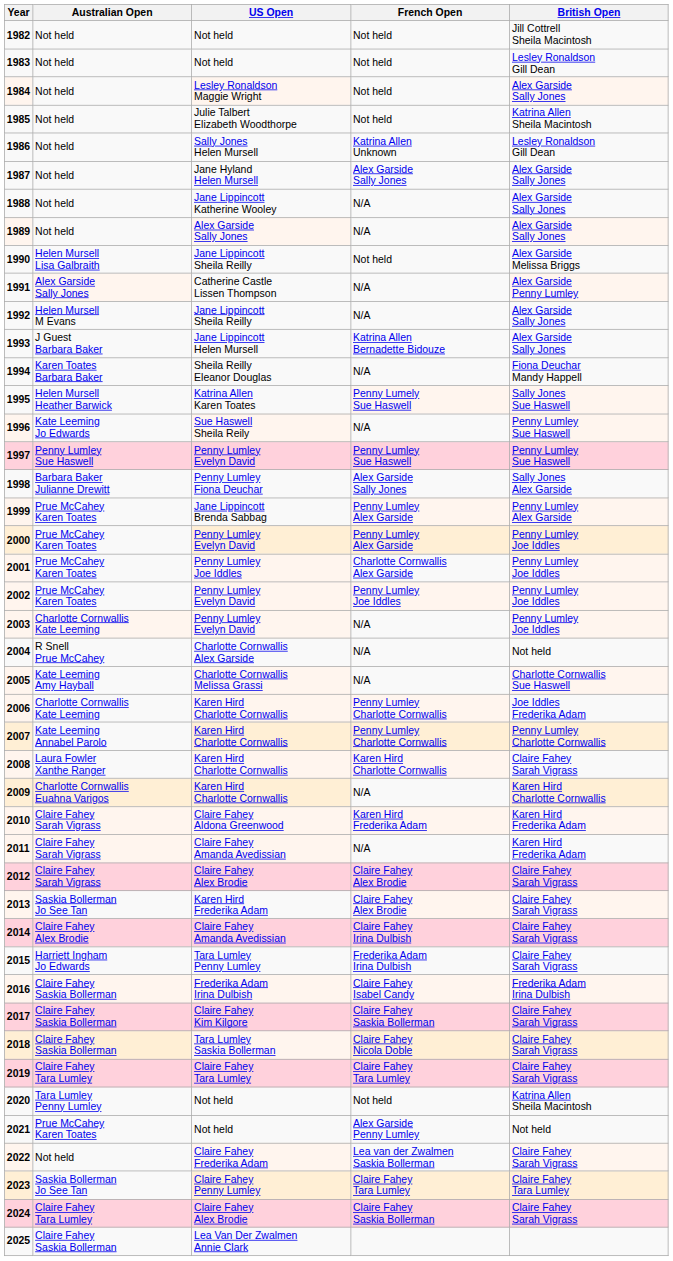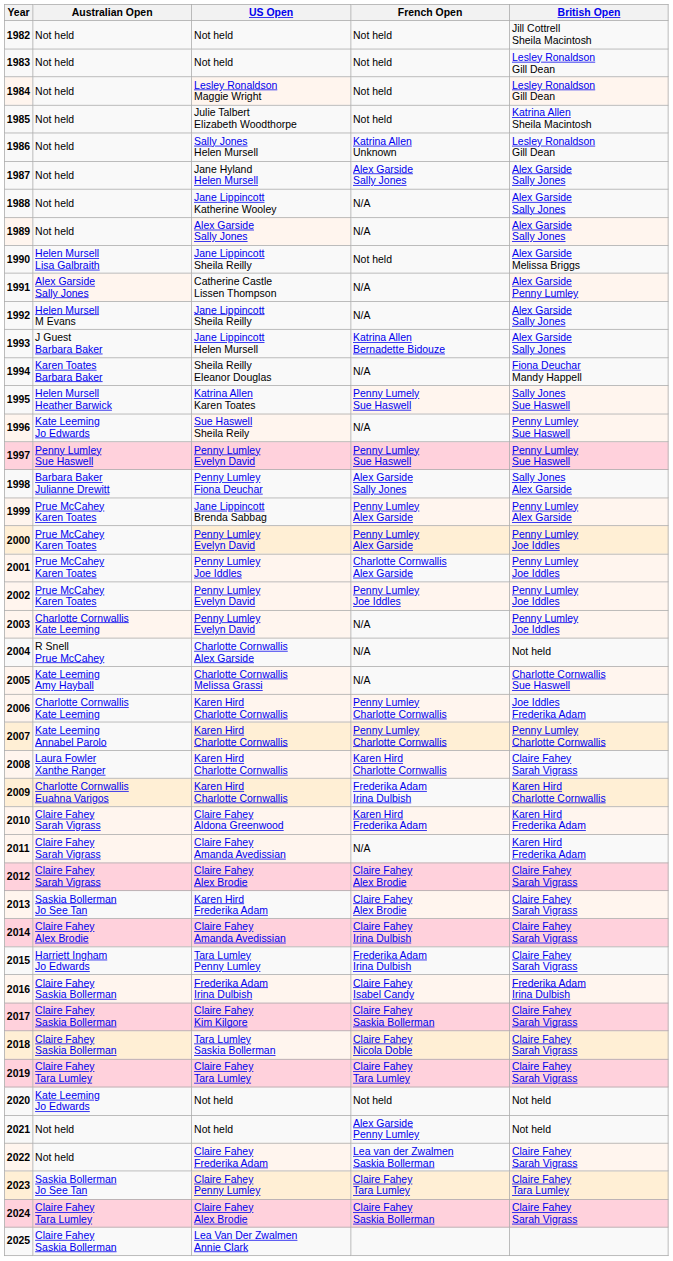 <table class="wikitable sortable" style="font-size: 85%">
 <tr>
 <th>Year</th>
 <th width=200>Australian Open</th>
 <th width=200><a href='#'>US Open</a></th>
 <th width=200>French Open</th>
 <th width=200><a href='#'>British Open</a></th>
 </tr>
 <tr>
 <td><strong>1982</strong></td>
 <td>Not held</td>
 <td>Not held</td>
 <td>Not held</td>
 <td>Jill Cottrell <br> Sheila Macintosh</td>
 </tr>
 <tr>
 <td><strong>1983</strong></td>
 <td>Not held</td>
 <td>Not held</td>
 <td>Not held</td>
 <td> <a href='#'>Lesley Ronaldson</a> <br> Gill Dean</td>
 </tr>
 <tr>
 <td bgcolor="#FFF5EE"><strong>1984</strong></td>
 <td>Not held</td>
 <td bgcolor="#FFF5EE"> <a href='#'>Lesley Ronaldson</a> <br> Maggie Wright</td>
 <td>Not held</td>
-<td bgcolor="#FFF5EE"> <a href='#'>Alex Garside</a> <br>  <a href='#'>Sally Jones</a></td>
+<td bgcolor="#FFF5EE"> <a href='#'>Lesley Ronaldson</a> <br> Gill Dean</td>
 </tr>
 <tr>
 <td><strong>1985</strong></td>
 <td>Not held</td>
 <td>Julie Talbert <br> Elizabeth Woodthorpe</td>
 <td>Not held</td>
 <td> <a href='#'>Katrina Allen</a> <br> Sheila Macintosh</td>
 </tr>
 <tr>
 <td><strong>1986</strong></td>
 <td>Not held</td>
 <td> <a href='#'>Sally Jones</a> <br> Helen Mursell</td>
 <td> <a href='#'>Katrina Allen</a> <br> Unknown</td>
 <td> <a href='#'>Lesley Ronaldson</a> <br> Gill Dean</td>
 </tr>
 <tr>
 <td><strong>1987</strong></td>
 <td>Not held</td>
 <td>Jane Hyland <br>  <a href='#'>Helen Mursell</a></td>
 <td> <a href='#'>Alex Garside</a> <br>  <a href='#'>Sally Jones</a></td>
 <td> <a href='#'>Alex Garside</a> <br>  <a href='#'>Sally Jones</a></td>
 </tr>
 <tr>
 <td><strong>1988</strong></td>
 <td>Not held</td>
 <td> <a href='#'>Jane Lippincott</a> <br> Katherine Wooley</td>
 <td>N/A</td>
 <td> <a href='#'>Alex Garside</a> <br>  <a href='#'>Sally Jones</a></td>
 </tr>
 <tr>
 <td bgcolor="#FFF5EE"><strong>1989</strong></td>
 <td>Not held</td>
 <td bgcolor="#FFF5EE"> <a href='#'>Alex Garside</a> <br>  <a href='#'>Sally Jones</a></td>
 <td>N/A</td>
 <td bgcolor="#FFF5EE"> <a href='#'>Alex Garside</a> <br>  <a href='#'>Sally Jones</a></td>
 </tr>
 <tr>
 <td><strong>1990</strong></td>
 <td> <a href='#'>Helen Mursell</a> <br>  <a href='#'>Lisa Galbraith</a></td>
 <td> <a href='#'>Jane Lippincott</a> <br> Sheila Reilly</td>
 <td>Not held</td>
 <td> <a href='#'>Alex Garside</a> <br> Melissa Briggs</td>
 </tr>
 <tr>
 <td><strong>1991</strong></td>
 <td bgcolor="#FFF5EE"> <a href='#'>Alex Garside</a> <br>  <a href='#'>Sally Jones</a></td>
 <td>Catherine Castle <br> Lissen Thompson</td>
 <td>N/A</td>
 <td bgcolor="#FFF5EE"> <a href='#'>Alex Garside</a> <br>  <a href='#'>Penny Lumley</a></td>
 </tr>
 <tr>
 <td><strong>1992</strong></td>
 <td> <a href='#'>Helen Mursell</a> <br> M Evans</td>
 <td> <a href='#'>Jane Lippincott</a> <br> Sheila Reilly</td>
 <td>N/A</td>
 <td> <a href='#'>Alex Garside</a> <br>  <a href='#'>Sally Jones</a></td>
 </tr>
 <tr>
 <td><strong>1993</strong></td>
 <td>J Guest <br>  <a href='#'>Barbara Baker</a></td>
 <td> <a href='#'>Jane Lippincott</a> <br> Helen Mursell</td>
 <td> <a href='#'>Katrina Allen</a> <br>  <a href='#'>Bernadette Bidouze</a></td>
 <td> <a href='#'>Alex Garside</a> <br>  <a href='#'>Sally Jones</a></td>
 </tr>
 <tr>
 <td><strong>1994</strong></td>
 <td> <a href='#'>Karen Toates</a> <br>  <a href='#'>Barbara Baker</a></td>
 <td>Sheila Reilly <br> Eleanor Douglas</td>
 <td>N/A</td>
 <td> <a href='#'>Fiona Deuchar</a> <br> Mandy Happell</td>
 </tr>
 <tr>
 <td><strong>1995</strong></td>
 <td> <a href='#'>Helen Mursell</a> <br>  <a href='#'>Heather Barwick</a></td>
 <td> <a href='#'>Katrina Allen</a> <br> Karen Toates</td>
 <td bgcolor="#FFF5EE"> <a href='#'>Penny Lumely</a> <br>  <a href='#'>Sue Haswell</a></td>
 <td bgcolor="#FFF5EE"> <a href='#'>Sally Jones</a> <br>  <a href='#'>Sue Haswell</a></td>
 </tr>
 <tr>
 <td bgcolor="#FFF5EE"><strong>1996</strong></td>
 <td> <a href='#'>Kate Leeming</a> <br>  <a href='#'>Jo Edwards</a></td>
 <td bgcolor="#FFF5EE"> <a href='#'>Sue Haswell</a> <br> Sheila Reily</td>
 <td>N/A</td>
 <td bgcolor="#FFF5EE"> <a href='#'>Penny Lumley</a> <br>  <a href='#'>Sue Haswell</a></td>
 </tr>
 <tr>
 <td bgcolor="#FFD1DC"><strong>1997</strong></td>
 <td bgcolor="#FFD1DC"> <a href='#'>Penny Lumley</a> <br>  <a href='#'>Sue Haswell</a></td>
 <td bgcolor="#FFD1DC"> <a href='#'>Penny Lumley</a> <br>  <a href='#'>Evelyn David</a></td>
 <td bgcolor="#FFD1DC"> <a href='#'>Penny Lumley</a> <br>  <a href='#'>Sue Haswell</a></td>
 <td bgcolor="#FFD1DC"> <a href='#'>Penny Lumley</a> <br>  <a href='#'>Sue Haswell</a></td>
 </tr>
 <tr>
 <td><strong>1998</strong></td>
 <td> <a href='#'>Barbara Baker</a> <br>  <a href='#'>Julianne Drewitt</a></td>
 <td> <a href='#'>Penny Lumley</a> <br>  <a href='#'>Fiona Deuchar</a></td>
 <td> <a href='#'>Alex Garside</a> <br>  <a href='#'>Sally Jones</a></td>
 <td> <a href='#'>Sally Jones</a> <br>  <a href='#'>Alex Garside</a></td>
 </tr>
 <tr>
 <td bgcolor="#FFF5EE"><strong>1999</strong></td>
 <td> <a href='#'>Prue McCahey</a> <br>  <a href='#'>Karen Toates</a></td>
 <td> <a href='#'>Jane Lippincott</a> <br>  Brenda Sabbag</td>
 <td bgcolor="#FFF5EE"> <a href='#'>Penny Lumley</a> <br>  <a href='#'>Alex Garside</a></td>
 <td bgcolor="#FFF5EE"> <a href='#'>Penny Lumley</a> <br>  <a href='#'>Alex Garside</a></td>
 </tr>
 <tr>
 <td bgcolor="#FFEFD5"><strong>2000</strong></td>
 <td> <a href='#'>Prue McCahey</a> <br>  <a href='#'>Karen Toates</a></td>
 <td bgcolor="#FFEFD5"> <a href='#'>Penny Lumley</a> <br>  <a href='#'>Evelyn David</a></td>
 <td bgcolor="#FFEFD5"> <a href='#'>Penny Lumley</a> <br>  <a href='#'>Alex Garside</a></td>
 <td bgcolor="#FFEFD5"> <a href='#'>Penny Lumley</a> <br>  <a href='#'>Joe Iddles</a></td>
 </tr>
 <tr>
 <td bgcolor="#FFF5EE"><strong>2001</strong></td>
 <td> <a href='#'>Prue McCahey</a> <br>  <a href='#'>Karen Toates</a></td>
 <td bgcolor="#FFF5EE"> <a href='#'>Penny Lumley</a> <br>  <a href='#'>Joe Iddles</a></td>
 <td> <a href='#'>Charlotte Cornwallis</a> <br>  <a href='#'>Alex Garside</a></td>
 <td bgcolor="#FFF5EE"> <a href='#'>Penny Lumley</a> <br>  <a href='#'>Joe Iddles</a></td>
 </tr>
 <tr>
 <td bgcolor="#FFF5EE"><strong>2002</strong></td>
 <td> <a href='#'>Prue McCahey</a> <br>  <a href='#'>Karen Toates</a></td>
 <td bgcolor="#FFF5EE"> <a href='#'>Penny Lumley</a> <br>  <a href='#'>Evelyn David</a></td>
 <td bgcolor="#FFF5EE"> <a href='#'>Penny Lumley</a> <br>  <a href='#'>Joe Iddles</a></td>
 <td bgcolor="#FFF5EE"> <a href='#'>Penny Lumley</a> <br>  <a href='#'>Joe Iddles</a></td>
 </tr>
 <tr>
 <td bgcolor="#FFF5EE"><strong>2003</strong></td>
 <td bgcolor="#FFF5EE"> <a href='#'>Charlotte Cornwallis</a> <br>  <a href='#'>Kate Leeming</a></td>
 <td bgcolor="#FFF5EE"> <a href='#'>Penny Lumley</a> <br>  <a href='#'>Evelyn David</a></td>
 <td>N/A</td>
 <td bgcolor="#FFF5EE"> <a href='#'>Penny Lumley</a> <br>  <a href='#'>Joe Iddles</a></td>
 </tr>
 <tr>
 <td><strong>2004</strong></td>
 <td> R Snell  <br>  <a href='#'>Prue McCahey</a></td>
 <td> <a href='#'>Charlotte Cornwallis</a> <br>  <a href='#'>Alex Garside</a></td>
 <td>N/A</td>
 <td>Not held</td>
 </tr>
 <tr>
 <td bgcolor="#FFF5EE"><strong>2005</strong></td>
 <td> <a href='#'>Kate Leeming</a> <br>  <a href='#'>Amy Hayball</a></td>
 <td bgcolor="#FFF5EE"> <a href='#'>Charlotte Cornwallis</a> <br>  <a href='#'>Melissa Grassi</a></td>
 <td>N/A</td>
 <td bgcolor="#FFF5EE"> <a href='#'>Charlotte Cornwallis</a> <br>  <a href='#'>Sue Haswell</a></td>
 </tr>
 <tr>
 <td bgcolor="#FFF5EE"><strong>2006</strong></td>
 <td> <a href='#'>Charlotte Cornwallis</a> <br>  <a href='#'>Kate Leeming</a></td>
 <td bgcolor="#FFF5EE"> <a href='#'>Karen Hird</a> <br>  <a href='#'>Charlotte Cornwallis</a></td>
 <td bgcolor="#FFF5EE"> <a href='#'>Penny Lumley</a> <br>  <a href='#'>Charlotte Cornwallis</a></td>
 <td> <a href='#'>Joe Iddles</a> <br>  <a href='#'>Frederika Adam</a></td>
 </tr>
 <tr>
 <td bgcolor="#FFEFD5"><strong>2007</strong></td>
 <td> <a href='#'>Kate Leeming</a> <br>  <a href='#'>Annabel Parolo</a></td>
 <td bgcolor="#FFEFD5"> <a href='#'>Karen Hird</a> <br>  <a href='#'>Charlotte Cornwallis</a></td>
 <td bgcolor="#FFEFD5"> <a href='#'>Penny Lumley</a> <br>  <a href='#'>Charlotte Cornwallis</a></td>
 <td bgcolor="#FFEFD5"> <a href='#'>Penny Lumley</a> <br>  <a href='#'>Charlotte Cornwallis</a></td>
 </tr>
 <tr>
 <td bgcolor="#FFF5EE"><strong>2008</strong></td>
 <td> <a href='#'>Laura Fowler</a> <br>  <a href='#'>Xanthe Ranger</a></td>
 <td bgcolor="#FFF5EE"> <a href='#'>Karen Hird</a> <br>  <a href='#'>Charlotte Cornwallis</a></td>
 <td bgcolor="#FFF5EE"> <a href='#'>Karen Hird</a> <br>  <a href='#'>Charlotte Cornwallis</a></td>
 <td> <a href='#'>Claire Fahey</a> <br>  <a href='#'>Sarah Vigrass</a></td>
 </tr>
 <tr>
 <td bgcolor="#FFEFD5"><strong>2009</strong></td>
 <td bgcolor="#FFEFD5"> <a href='#'>Charlotte Cornwallis</a> <br>  <a href='#'>Euahna Varigos</a></td>
 <td bgcolor="#FFEFD5"> <a href='#'>Karen Hird</a> <br>  <a href='#'>Charlotte Cornwallis</a></td>
-<td>N/A</td>
+<td> <a href='#'>Frederika Adam</a> <br>  <a href='#'>Irina Dulbish</a></td>
 <td bgcolor="#FFEFD5"> <a href='#'>Karen Hird</a> <br>  <a href='#'>Charlotte Cornwallis</a></td>
 </tr>
 <tr>
 <td bgcolor="#FFF5EE"><strong>2010</strong></td>
 <td bgcolor="#FFF5EE"> <a href='#'>Claire Fahey</a> <br>  <a href='#'>Sarah Vigrass</a></td>
 <td bgcolor="#FFF5EE"> <a href='#'>Claire Fahey</a> <br>  <a href='#'>Aldona Greenwood</a></td>
 <td bgcolor="#FFF5EE"> <a href='#'>Karen Hird</a> <br>  <a href='#'>Frederika Adam</a></td>
 <td bgcolor="#FFF5EE"> <a href='#'>Karen Hird</a> <br>  <a href='#'>Frederika Adam</a></td>
 </tr>
 <tr>
 <td bgcolor="#FFF5EE"><strong>2011</strong></td>
 <td bgcolor="#FFF5EE"> <a href='#'>Claire Fahey</a> <br>  <a href='#'>Sarah Vigrass</a></td>
 <td bgcolor="#FFF5EE"> <a href='#'>Claire Fahey</a> <br>  <a href='#'>Amanda Avedissian</a></td>
 <td>N/A</td>
 <td> <a href='#'>Karen Hird</a> <br>  <a href='#'>Frederika Adam</a></td>
 </tr>
 <tr>
 <td bgcolor="#FFD1DC"><strong>2012</strong></td>
 <td bgcolor="#FFD1DC"> <a href='#'>Claire Fahey</a> <br>  <a href='#'>Sarah Vigrass</a></td>
 <td bgcolor="#FFD1DC"> <a href='#'>Claire Fahey</a> <br>  <a href='#'>Alex Brodie</a></td>
 <td bgcolor="#FFD1DC"> <a href='#'>Claire Fahey</a> <br>  <a href='#'>Alex Brodie</a></td>
 <td bgcolor="#FFD1DC"> <a href='#'>Claire Fahey</a> <br>  <a href='#'>Sarah Vigrass</a></td>
 </tr>
 <tr>
 <td bgcolor="#FFF5EE"><strong>2013</strong></td>
 <td> <a href='#'>Saskia Bollerman</a> <br>  <a href='#'>Jo See Tan</a></td>
 <td> <a href='#'>Karen Hird</a> <br>  <a href='#'>Frederika Adam</a></td>
 <td bgcolor="#FFF5EE"> <a href='#'>Claire Fahey</a> <br>  <a href='#'>Alex Brodie</a></td>
 <td bgcolor="#FFF5EE"> <a href='#'>Claire Fahey</a> <br>  <a href='#'>Sarah Vigrass</a></td>
 </tr>
 <tr>
 <td bgcolor="#FFD1DC"><strong>2014</strong></td>
 <td bgcolor="#FFD1DC"> <a href='#'>Claire Fahey</a> <br>  <a href='#'>Alex Brodie</a></td>
 <td bgcolor="#FFD1DC"> <a href='#'>Claire Fahey</a><br>  <a href='#'>Amanda Avedissian</a></td>
 <td bgcolor="#FFD1DC"> <a href='#'>Claire Fahey</a> <br>  <a href='#'>Irina Dulbish</a></td>
 <td bgcolor="#FFD1DC"> <a href='#'>Claire Fahey</a> <br>  <a href='#'>Sarah Vigrass</a></td>
 </tr>
 <tr>
 <td><strong>2015</strong></td>
 <td> <a href='#'>Harriett Ingham</a> <br>  <a href='#'>Jo Edwards</a></td>
 <td> <a href='#'>Tara Lumley</a> <br>  <a href='#'>Penny Lumley</a></td>
 <td> <a href='#'>Frederika Adam</a> <br>  <a href='#'>Irina Dulbish</a></td>
 <td> <a href='#'>Claire Fahey</a> <br>  <a href='#'>Sarah Vigrass</a></td>
 </tr>
 <tr>
 <td bgcolor="#FFF5EE"><strong>2016</strong></td>
 <td bgcolor="#FFF5EE"> <a href='#'>Claire Fahey</a> <br>  <a href='#'>Saskia Bollerman</a></td>
 <td bgcolor="#FFF5EE"> <a href='#'>Frederika Adam</a> <br>  <a href='#'>Irina Dulbish</a></td>
 <td bgcolor="#FFF5EE"> <a href='#'>Claire Fahey</a> <br>  <a href='#'>Isabel Candy</a></td>
 <td bgcolor="#FFF5EE"> <a href='#'>Frederika Adam</a> <br>  <a href='#'>Irina Dulbish</a></td>
 </tr>
 <tr>
 <td bgcolor="#FFD1DC"><strong>2017</strong></td>
 <td bgcolor="#FFD1DC"> <a href='#'>Claire Fahey</a> <br>  <a href='#'>Saskia Bollerman</a></td>
 <td bgcolor="#FFD1DC"> <a href='#'>Claire Fahey</a> <br>  <a href='#'>Kim Kilgore</a></td>
 <td bgcolor="#FFD1DC"> <a href='#'>Claire Fahey</a> <br>  <a href='#'>Saskia Bollerman</a></td>
 <td bgcolor="#FFD1DC"> <a href='#'>Claire Fahey</a> <br>  <a href='#'>Sarah Vigrass</a></td>
 </tr>
 <tr>
 <td bgcolor="#FFEFD5"><strong>2018</strong></td>
 <td bgcolor="#FFEFD5"> <a href='#'>Claire Fahey</a> <br>  <a href='#'>Saskia Bollerman</a></td>
 <td bgcolor="#FFF5EE"> <a href='#'>Tara Lumley</a> <br>  <a href='#'>Saskia Bollerman</a></td>
 <td bgcolor="#FFEFD5"> <a href='#'>Claire Fahey</a> <br>  <a href='#'>Nicola Doble</a></td>
 <td bgcolor="#FFEFD5"> <a href='#'>Claire Fahey</a> <br>  <a href='#'>Sarah Vigrass</a></td>
 </tr>
 <tr>
 <td bgcolor="#FFD1DC"><strong>2019</strong></td>
 <td bgcolor="#FFD1DC"> <a href='#'>Claire Fahey</a> <br>  <a href='#'>Tara Lumley</a></td>
 <td bgcolor="#FFD1DC"> <a href='#'>Claire Fahey</a> <br>  <a href='#'>Tara Lumley</a></td>
 <td bgcolor="#FFD1DC"> <a href='#'>Claire Fahey</a> <br>  <a href='#'>Tara Lumley</a></td>
 <td bgcolor="#FFD1DC"> <a href='#'>Claire Fahey</a> <br>  <a href='#'>Sarah Vigrass</a></td>
 </tr>
 <tr>
 <td><strong>2020</strong></td>
-<td> <a href='#'>Tara Lumley</a> <br>  <a href='#'>Penny Lumley</a></td>
+<td> <a href='#'>Kate Leeming</a> <br>  <a href='#'>Jo Edwards</a></td>
 <td>Not held</td>
 <td>Not held</td>
-<td> <a href='#'>Katrina Allen</a> <br> Sheila Macintosh</td>
+<td>Not held</td>
 </tr>
 <tr>
 <td><strong>2021</strong></td>
-<td> <a href='#'>Prue McCahey</a> <br>  <a href='#'>Karen Toates</a></td>
+<td>Not held</td>
 <td>Not held</td>
 <td> <a href='#'>Alex Garside</a> <br>  <a href='#'>Penny Lumley</a></td>
 <td>Not held</td>
 </tr>
 <tr>
 <td bgcolor="#FFF5EE"><strong>2022</strong></td>
 <td>Not held</td>
 <td bgcolor="#FFF5EE"> <a href='#'>Claire Fahey</a> <br>  <a href='#'>Frederika Adam</a></td>
 <td> <a href='#'>Lea van der Zwalmen</a> <br>  <a href='#'>Saskia Bollerman</a></td>
 <td bgcolor="#FFF5EE"> <a href='#'>Claire Fahey</a> <br>  <a href='#'>Sarah Vigrass</a></td>
 </tr>
 <tr>
 <td bgcolor="#FFEFD5"><strong>2023</strong></td>
 <td> <a href='#'>Saskia Bollerman</a> <br>  <a href='#'>Jo See Tan</a></td>
 <td bgcolor="#FFEFD5"> <a href='#'>Claire Fahey</a> <br>  <a href='#'>Penny Lumley</a></td>
 <td bgcolor="#FFEFD5"> <a href='#'>Claire Fahey</a> <br>  <a href='#'>Tara Lumley</a></td>
 <td bgcolor="#FFEFD5"> <a href='#'>Claire Fahey</a> <br>  <a href='#'>Tara Lumley</a></td>
 </tr>
 <tr>
 <td bgcolor="#FFD1DC"><strong>2024</strong></td>
 <td bgcolor="#FFD1DC"> <a href='#'>Claire Fahey</a> <br>  <a href='#'>Tara Lumley</a></td>
 <td bgcolor="#FFD1DC"> <a href='#'>Claire Fahey</a> <br>  <a href='#'>Alex Brodie</a></td>
 <td bgcolor="#FFD1DC"> <a href='#'>Claire Fahey</a> <br>  <a href='#'>Saskia Bollerman</a></td>
 <td bgcolor="#FFD1DC"> <a href='#'>Claire Fahey</a> <br>  <a href='#'>Sarah Vigrass</a></td>
 </tr>
 <tr>
 <td><strong>2025</strong></td>
 <td> <a href='#'>Claire Fahey</a> <br>  <a href='#'>Saskia Bollerman</a></td>
 <td> <a href='#'>Lea Van Der Zwalmen</a> <br>  <a href='#'>Annie Clark</a></td>
 <td></td>
 <td></td>
 </tr>
 </table>
